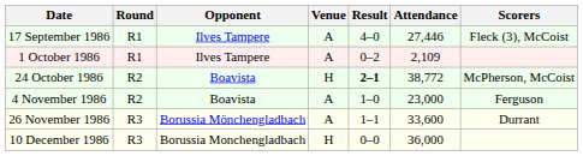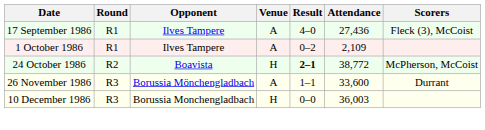 <table class="wikitable sortable" style="font-size:100%; text-align:center">
 <tr>
 <th>Date</th>
 <th>Round</th>
 <th>Opponent</th>
 <th>Venue</th>
 <th>Result</th>
 <th>Attendance</th>
 <th>Scorers</th>
 </tr>
 <tr bgcolor = "#EEFFEE">
 <td>17 September 1986</td>
 <td>R1</td>
 <td> <a href='#'>Ilves Tampere</a></td>
 <td>A</td>
 <td>4–0</td>
-<td>27,446</td>
+<td>27,436</td>
 <td>Fleck (3), McCoist</td>
 </tr>
 <tr bgcolor = "#FFEEEE">
 <td>1 October 1986</td>
 <td>R1</td>
 <td> Ilves Tampere</td>
 <td>A</td>
 <td>0–2</td>
 <td>2,109</td>
 <td></td>
 </tr>
 <tr bgcolor = "#EEFFEE">
 <td>24 October 1986</td>
 <td>R2</td>
 <td> <a href='#'>Boavista</a></td>
 <td>H</td>
 <td><strong>2–1</strong></td>
 <td>38,772</td>
 <td>McPherson, McCoist</td>
 </tr>
-<tr bgcolor = "#EEFFEE">
-<td>4 November 1986</td>
-<td>R2</td>
-<td> Boavista</td>
-<td>A</td>
-<td>1–0</td>
-<td>23,000</td>
-<td>Ferguson</td>
-</tr>
 <tr bgcolor = "#FFFFEE">
 <td>26 November 1986</td>
 <td>R3</td>
 <td> <a href='#'>Borussia Mönchengladbach</a></td>
 <td>A</td>
 <td>1–1</td>
 <td>33,600</td>
 <td>Durrant</td>
 </tr>
 <tr bgcolor = "#FFFFEE">
 <td>10 December 1986</td>
 <td>R3</td>
 <td> Borussia Monchengladbach</td>
 <td>H</td>
 <td>0–0</td>
-<td>36,000</td>
+<td>36,003</td>
 <td></td>
 </tr>
 </table>
